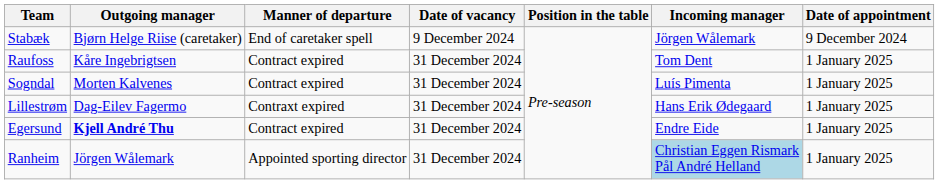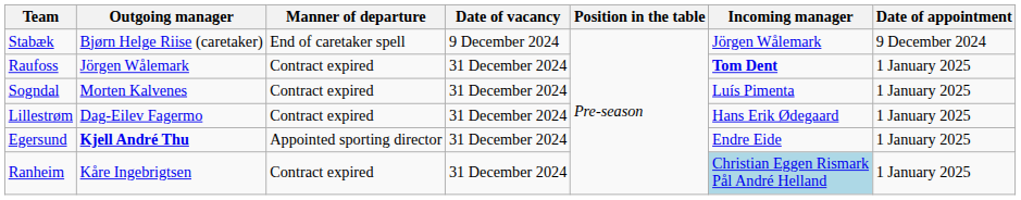 <table class="wikitable">
 <tr>
 <th>Team</th>
 <th>Outgoing manager</th>
 <th>Manner of departure</th>
 <th>Date of vacancy</th>
 <th>Position in the table</th>
 <th>Incoming manager</th>
 <th>Date of appointment</th>
 </tr>
 <tr>
 <td><a href='#'>Stabæk</a></td>
 <td> <a href='#'>Bjørn Helge Riise</a> (caretaker)</td>
 <td>End of caretaker spell</td>
 <td>9 December 2024</td>
 <td rowspan=6><em>Pre-season</em></td>
 <td> <a href='#'>Jörgen Wålemark</a></td>
 <td>9 December 2024</td>
 </tr>
 <tr>
 <td><a href='#'>Raufoss</a></td>
-<td> <a href='#'>Kåre Ingebrigtsen</a></td>
+<td> <a href='#'>Jörgen Wålemark</a></td>
 <td>Contract expired</td>
 <td>31 December 2024</td>
-<td> <a href='#'>Tom Dent</a></td>
+<td><strong> <a href='#'>Tom Dent</a></strong></td>
 <td>1 January 2025</td>
 </tr>
 <tr>
 <td><a href='#'>Sogndal</a></td>
 <td> <a href='#'>Morten Kalvenes</a></td>
 <td>Contract expired</td>
 <td>31 December 2024</td>
 <td> <a href='#'>Luís Pimenta</a></td>
 <td>1 January 2025</td>
 </tr>
 <tr>
 <td><a href='#'>Lillestrøm</a></td>
 <td> <a href='#'>Dag-Eilev Fagermo</a></td>
-<td>Contraxt expired</td>
+<td>Contract expired</td>
 <td>31 December 2024</td>
 <td> <a href='#'>Hans Erik Ødegaard</a></td>
 <td>1 January 2025</td>
 </tr>
 <tr>
 <td><a href='#'>Egersund</a></td>
 <td><strong> <a href='#'>Kjell André Thu</a></strong></td>
-<td>Contract expired</td>
+<td>Appointed sporting director</td>
 <td>31 December 2024</td>
 <td> <a href='#'>Endre Eide</a></td>
 <td>1 January 2025</td>
 </tr>
 <tr>
 <td><a href='#'>Ranheim</a></td>
-<td> <a href='#'>Jörgen Wålemark</a></td>
-<td>Appointed sporting director</td>
+<td> <a href='#'>Kåre Ingebrigtsen</a></td>
+<td>Contract expired</td>
 <td>31 December 2024</td>
 <td style="background: lightblue;"> <a href='#'>Christian Eggen Rismark</a><br>  <a href='#'>Pål André Helland</a></td>
 <td>1 January 2025</td>
 </tr>
 </table>
